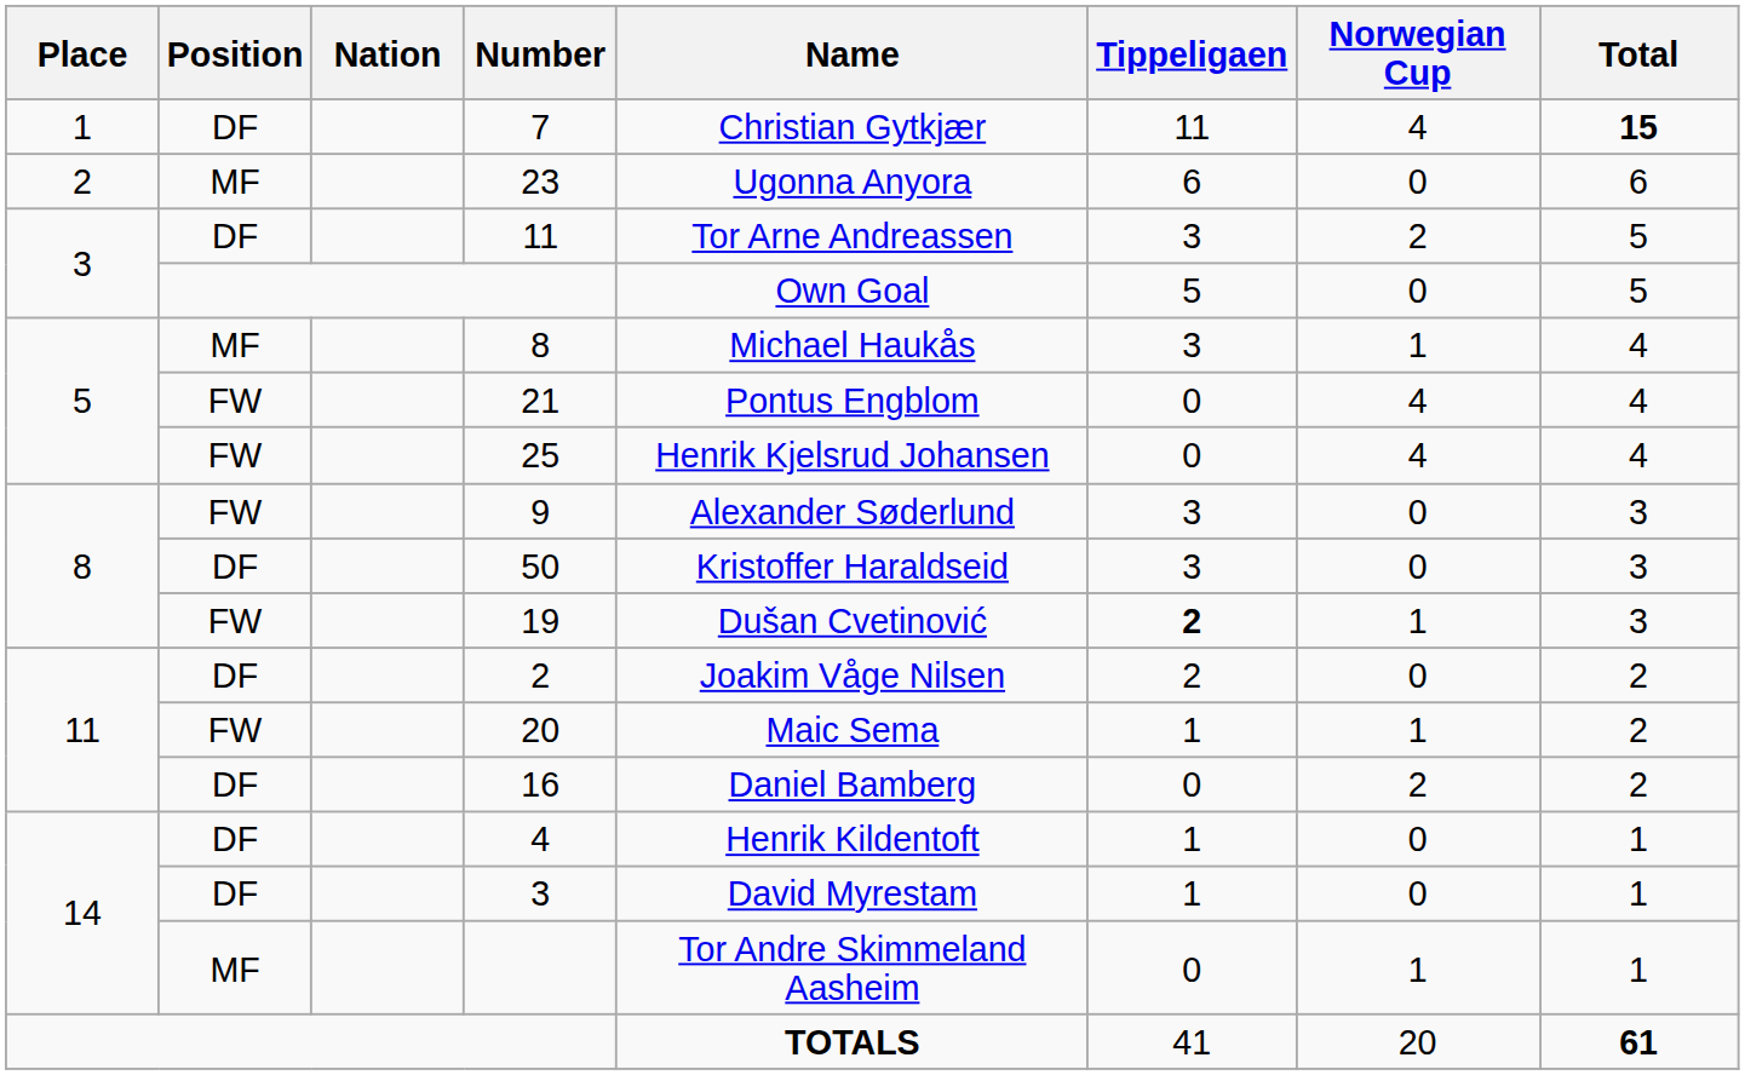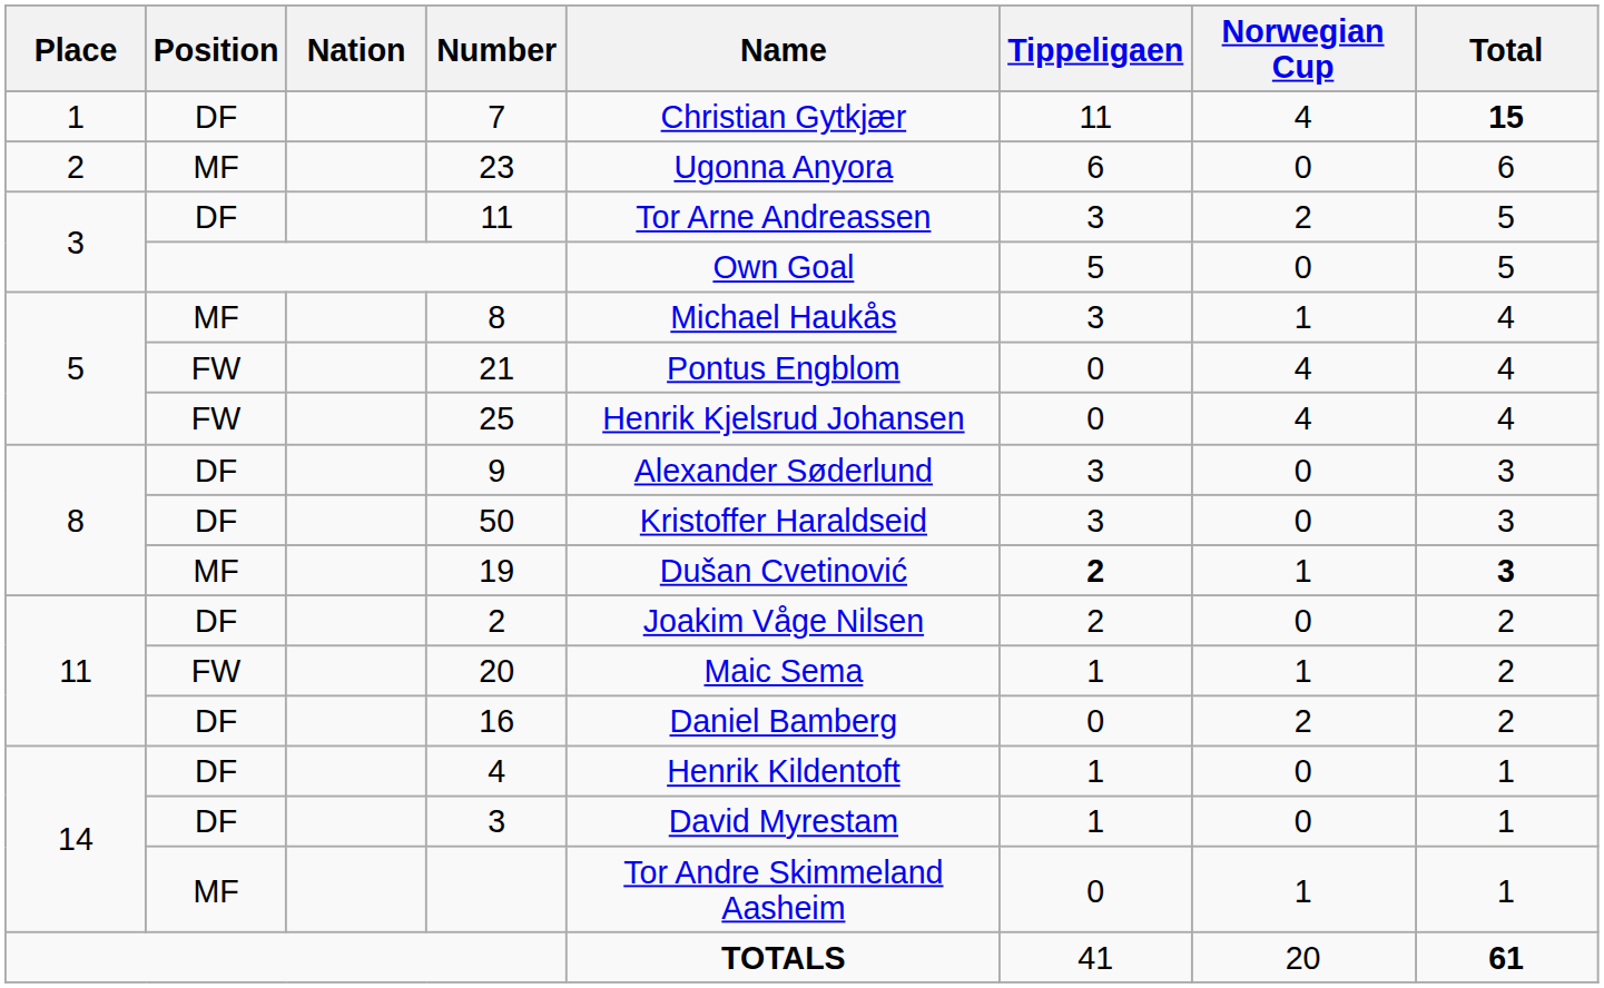 <table class="wikitable" style="font-size: 95%; text-align: center;">
 <tr>
 <th width=60>Place</th>
 <th width=60>Position</th>
 <th width=60>Nation</th>
 <th width=60>Number</th>
 <th width=200>Name</th>
 <th width=80><a href='#'>Tippeligaen</a></th>
 <th width=100><a href='#'>Norwegian Cup</a></th>
 <th width=80><strong>Total</strong></th>
 </tr>
 <tr>
 <td>1</td>
 <td>DF</td>
 <td></td>
 <td>7</td>
 <td><a href='#'>Christian Gytkjær</a></td>
 <td>11</td>
 <td>4</td>
 <td><strong>15</strong></td>
 </tr>
 <tr>
 <td>2</td>
 <td>MF</td>
 <td></td>
 <td>23</td>
 <td><a href='#'>Ugonna Anyora</a></td>
 <td>6</td>
 <td>0</td>
 <td>6</td>
 </tr>
 <tr>
 <td rowspan=2>3</td>
 <td>DF</td>
 <td></td>
 <td>11</td>
 <td><a href='#'>Tor Arne Andreassen</a></td>
 <td>3</td>
 <td>2</td>
 <td>5</td>
 </tr>
 <tr>
 <td colspan=3></td>
 <td><a href='#'>Own Goal</a></td>
 <td>5</td>
 <td>0</td>
 <td>5</td>
 </tr>
 <tr>
 <td rowspan=3>5</td>
 <td>MF</td>
 <td></td>
 <td>8</td>
 <td><a href='#'>Michael Haukås</a></td>
 <td>3</td>
 <td>1</td>
 <td>4</td>
 </tr>
 <tr>
 <td>FW</td>
 <td></td>
 <td>21</td>
 <td><a href='#'>Pontus Engblom</a></td>
 <td>0</td>
 <td>4</td>
 <td>4</td>
 </tr>
 <tr>
 <td>FW</td>
 <td></td>
 <td>25</td>
 <td><a href='#'>Henrik Kjelsrud Johansen</a></td>
 <td>0</td>
 <td>4</td>
 <td>4</td>
 </tr>
 <tr>
 <td rowspan=3>8</td>
-<td>FW</td>
+<td>DF</td>
 <td></td>
 <td>9</td>
 <td><a href='#'>Alexander Søderlund</a></td>
 <td>3</td>
 <td>0</td>
 <td>3</td>
 </tr>
 <tr>
 <td>DF</td>
 <td></td>
 <td>50</td>
 <td><a href='#'>Kristoffer Haraldseid</a></td>
 <td>3</td>
 <td>0</td>
 <td>3</td>
 </tr>
 <tr>
-<td>FW</td>
+<td>MF</td>
 <td></td>
 <td>19</td>
 <td><a href='#'>Dušan Cvetinović</a></td>
 <td><strong>2</strong></td>
 <td>1</td>
-<td>3</td>
+<td><strong>3</strong></td>
 </tr>
 <tr>
 <td rowspan=3>11</td>
 <td>DF</td>
 <td></td>
 <td>2</td>
 <td><a href='#'>Joakim Våge Nilsen</a></td>
 <td>2</td>
 <td>0</td>
 <td>2</td>
 </tr>
 <tr>
 <td>FW</td>
 <td></td>
 <td>20</td>
 <td><a href='#'>Maic Sema</a></td>
 <td>1</td>
 <td>1</td>
 <td>2</td>
 </tr>
 <tr>
 <td>DF</td>
 <td></td>
 <td>16</td>
 <td><a href='#'>Daniel Bamberg</a></td>
 <td>0</td>
 <td>2</td>
 <td>2</td>
 </tr>
 <tr>
 <td rowspan=3>14</td>
 <td>DF</td>
 <td></td>
 <td>4</td>
 <td><a href='#'>Henrik Kildentoft</a></td>
 <td>1</td>
 <td>0</td>
 <td>1</td>
 </tr>
 <tr>
 <td>DF</td>
 <td></td>
 <td>3</td>
 <td><a href='#'>David Myrestam</a></td>
 <td>1</td>
 <td>0</td>
 <td>1</td>
 </tr>
 <tr>
 <td>MF</td>
 <td></td>
 <td></td>
 <td><a href='#'>Tor Andre Skimmeland Aasheim</a></td>
 <td>0</td>
 <td>1</td>
 <td>1</td>
 </tr>
 <tr>
 <td colspan=4></td>
 <td><strong>TOTALS</strong></td>
 <td>41</td>
 <td>20</td>
 <td><strong>61</strong></td>
 </tr>
 </table>
